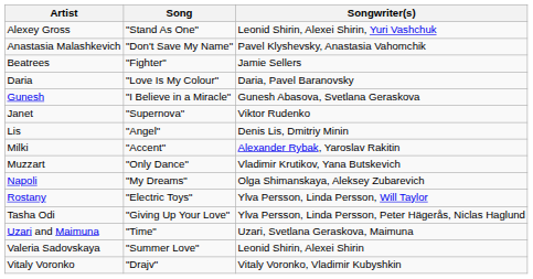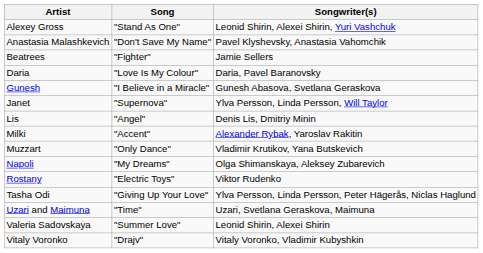 <table class="sortable wikitable" style="margin: 1em auto 1em auto;">
 <tr>
 <th>Artist</th>
 <th>Song</th>
 <th>Songwriter(s)</th>
 </tr>
 <tr>
 <td>Alexey Gross</td>
 <td>"Stand As One"</td>
 <td>Leonid Shirin, Alexei Shirin, <a href='#'>Yuri Vashchuk</a></td>
 </tr>
 <tr>
 <td>Anastasia Malashkevich</td>
 <td>"Don't Save My Name"</td>
 <td>Pavel Klyshevsky, Anastasia Vahomchik</td>
 </tr>
 <tr>
 <td>Beatrees</td>
 <td>"Fighter"</td>
 <td>Jamie Sellers</td>
 </tr>
 <tr>
 <td>Daria</td>
 <td>"Love Is My Colour"</td>
 <td>Daria, Pavel Baranovsky</td>
 </tr>
 <tr>
 <td><a href='#'>Gunesh</a></td>
 <td>"I Believe in a Miracle"</td>
 <td>Gunesh Abasova, Svetlana Geraskova</td>
 </tr>
 <tr>
 <td>Janet</td>
 <td>"Supernova"</td>
-<td>Viktor Rudenko</td>
+<td>Ylva Persson, Linda Persson, <a href='#'>Will Taylor</a></td>
 </tr>
 <tr>
 <td>Lis</td>
 <td>"Angel"</td>
 <td>Denis Lis, Dmitriy Minin</td>
 </tr>
 <tr>
 <td>Milki</td>
 <td>"Accent"</td>
 <td><a href='#'>Alexander Rybak</a>, Yaroslav Rakitin</td>
 </tr>
 <tr>
 <td>Muzzart</td>
 <td>"Only Dance"</td>
 <td>Vladimir Krutikov, Yana Butskevich</td>
 </tr>
 <tr>
 <td><a href='#'>Napoli</a></td>
 <td>"My Dreams"</td>
 <td>Olga Shimanskaya, Aleksey Zubarevich</td>
 </tr>
 <tr>
 <td><a href='#'>Rostany</a></td>
 <td>"Electric Toys"</td>
-<td>Ylva Persson, Linda Persson, <a href='#'>Will Taylor</a></td>
+<td>Viktor Rudenko</td>
 </tr>
 <tr>
 <td>Tasha Odi</td>
 <td>"Giving Up Your Love"</td>
 <td>Ylva Persson, Linda Persson, Peter Hägerås, Niclas Haglund</td>
 </tr>
 <tr>
 <td><a href='#'>Uzari</a> and <a href='#'>Maimuna</a></td>
 <td>"Time"</td>
 <td>Uzari, Svetlana Geraskova, Maimuna</td>
 </tr>
 <tr>
 <td>Valeria Sadovskaya</td>
 <td>"Summer Love"</td>
 <td>Leonid Shirin, Alexei Shirin</td>
 </tr>
 <tr>
 <td>Vitaly Voronko</td>
 <td>"Drajv" </td>
 <td>Vitaly Voronko, Vladimir Kubyshkin</td>
 </tr>
 </table>
